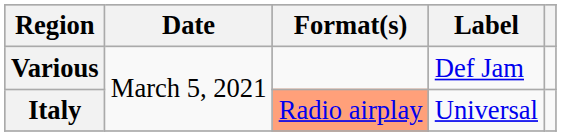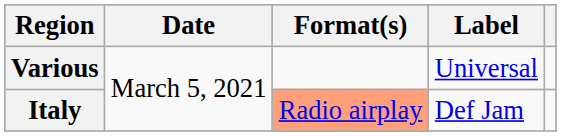 <table class="wikitable plainrowheaders">
 <tr>
 <th scope="col">Region</th>
 <th scope="col">Date</th>
 <th scope="col">Format(s)</th>
 <th scope="col">Label</th>
 <th scope="col"></th>
 </tr>
 <tr>
 <th scope="row">Various</th>
 <td rowspan="2">March 5, 2021</td>
 <td></td>
-<td><a href='#'>Def Jam</a></td>
+<td><a href='#'>Universal</a></td>
 <td align="center"></td>
 </tr>
 <tr>
 <th scope="row">Italy</th>
 <td style="background: lightsalmon;"><a href='#'>Radio airplay</a></td>
-<td><a href='#'>Universal</a></td>
+<td><a href='#'>Def Jam</a></td>
 <td align="center"></td>
 </tr>
 </table>
